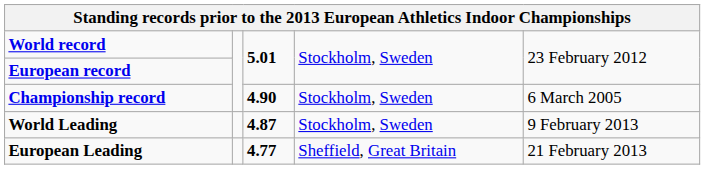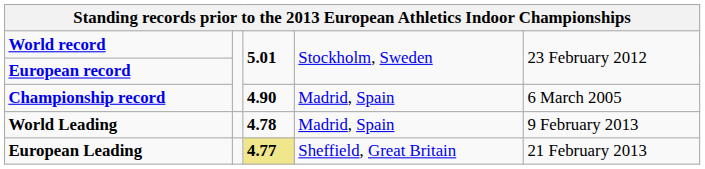 <table class="wikitable" width=75%>
 <tr>
 <th colspan="5">Standing records prior to the 2013 European Athletics Indoor Championships</th>
 </tr>
 <tr>
 <td><strong><a href='#'>World record</a></strong></td>
 <td rowspan=3></td>
 <td rowspan=2><strong>5.01</strong></td>
 <td rowspan=2><a href='#'>Stockholm</a>, <a href='#'>Sweden</a></td>
 <td rowspan=2>23 February 2012</td>
 </tr>
 <tr>
 <td><strong><a href='#'>European record</a></strong></td>
 </tr>
 <tr>
 <td><strong><a href='#'>Championship record</a></strong></td>
 <td><strong>4.90</strong></td>
-<td><a href='#'>Stockholm</a>, <a href='#'>Sweden</a></td>
+<td><a href='#'>Madrid</a>, <a href='#'>Spain</a></td>
 <td>6 March 2005</td>
 </tr>
 <tr>
 <td><strong>World Leading</strong></td>
 <td></td>
-<td><strong>4.87</strong></td>
-<td><a href='#'>Stockholm</a>, <a href='#'>Sweden</a></td>
+<td><strong>4.78</strong></td>
+<td><a href='#'>Madrid</a>, <a href='#'>Spain</a></td>
 <td>9 February 2013</td>
 </tr>
 <tr>
 <td><strong>European Leading</strong></td>
 <td></td>
-<td><strong>4.77</strong></td>
+<td style="background: khaki;"><strong>4.77</strong></td>
 <td><a href='#'>Sheffield</a>, <a href='#'>Great Britain</a></td>
 <td>21 February 2013</td>
 </tr>
 </table>
